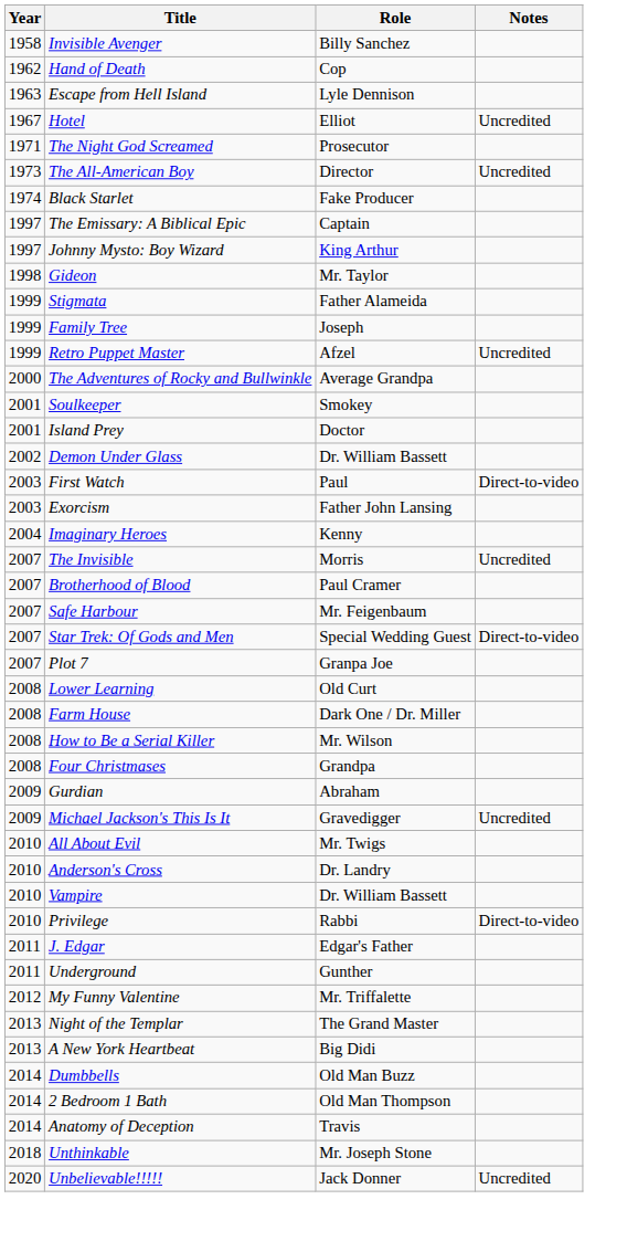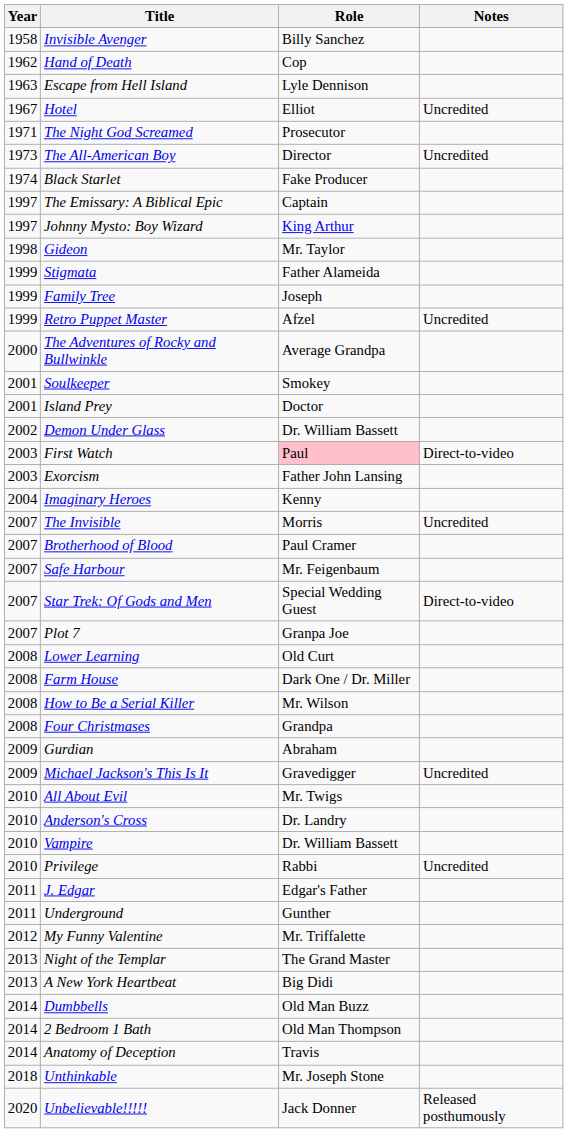 <table class="wikitable sortable">
 <tr>
 <th>Year</th>
 <th>Title</th>
 <th>Role</th>
 <th>Notes</th>
 </tr>
 <tr>
 <td>1958</td>
 <td><em><a href='#'>Invisible Avenger</a></em></td>
 <td>Billy Sanchez</td>
 <td></td>
 </tr>
 <tr>
 <td>1962</td>
 <td><a href='#'><em>Hand of Death</em></a></td>
 <td>Cop</td>
 <td></td>
 </tr>
 <tr>
 <td>1963</td>
 <td><em>Escape from Hell Island</em></td>
 <td>Lyle Dennison</td>
 <td></td>
 </tr>
 <tr>
 <td>1967</td>
 <td><a href='#'><em>Hotel</em></a></td>
 <td>Elliot</td>
 <td>Uncredited</td>
 </tr>
 <tr>
 <td>1971</td>
 <td><em><a href='#'>The Night God Screamed</a></em></td>
 <td>Prosecutor</td>
 <td></td>
 </tr>
 <tr>
 <td>1973</td>
 <td><a href='#'><em>The All-American Boy</em></a></td>
 <td>Director</td>
 <td>Uncredited</td>
 </tr>
 <tr>
 <td>1974</td>
 <td><em>Black Starlet</em></td>
 <td>Fake Producer</td>
 <td></td>
 </tr>
 <tr>
 <td>1997</td>
 <td><em>The Emissary: A Biblical Epic</em></td>
 <td>Captain</td>
 <td></td>
 </tr>
 <tr>
 <td>1997</td>
 <td><em>Johnny Mysto: Boy Wizard</em></td>
 <td><a href='#'>King Arthur</a></td>
 <td></td>
 </tr>
 <tr>
 <td>1998</td>
 <td><a href='#'><em>Gideon</em></a></td>
 <td>Mr. Taylor</td>
 <td></td>
 </tr>
 <tr>
 <td>1999</td>
 <td><a href='#'><em>Stigmata</em></a></td>
 <td>Father Alameida</td>
 <td></td>
 </tr>
 <tr>
 <td>1999</td>
 <td><a href='#'><em>Family Tree</em></a></td>
 <td>Joseph</td>
 <td></td>
 </tr>
 <tr>
 <td>1999</td>
 <td><em><a href='#'>Retro Puppet Master</a></em></td>
 <td>Afzel</td>
 <td>Uncredited</td>
 </tr>
 <tr>
 <td>2000</td>
 <td><a href='#'><em>The Adventures of Rocky and Bullwinkle</em></a></td>
 <td>Average Grandpa</td>
 <td></td>
 </tr>
 <tr>
 <td>2001</td>
 <td><em><a href='#'>Soulkeeper</a></em></td>
 <td>Smokey</td>
 <td></td>
 </tr>
 <tr>
 <td>2001</td>
 <td><em>Island Prey</em></td>
 <td>Doctor</td>
 <td></td>
 </tr>
 <tr>
 <td>2002</td>
 <td><em><a href='#'>Demon Under Glass</a></em></td>
 <td>Dr. William Bassett</td>
 <td></td>
 </tr>
 <tr>
 <td>2003</td>
 <td><em>First Watch</em></td>
-<td>Paul</td>
+<td style="background: pink;">Paul</td>
 <td>Direct-to-video</td>
 </tr>
 <tr>
 <td>2003</td>
 <td><em>Exorcism</em></td>
 <td>Father John Lansing</td>
 <td></td>
 </tr>
 <tr>
 <td>2004</td>
 <td><em><a href='#'>Imaginary Heroes</a></em></td>
 <td>Kenny</td>
 <td></td>
 </tr>
 <tr>
 <td>2007</td>
 <td><a href='#'><em>The Invisible</em></a></td>
 <td>Morris</td>
 <td>Uncredited</td>
 </tr>
 <tr>
 <td>2007</td>
 <td><em><a href='#'>Brotherhood of Blood</a></em></td>
 <td>Paul Cramer</td>
 <td></td>
 </tr>
 <tr>
 <td>2007</td>
 <td><a href='#'><em>Safe Harbour</em></a></td>
 <td>Mr. Feigenbaum</td>
 <td></td>
 </tr>
 <tr>
 <td>2007</td>
 <td><em><a href='#'>Star Trek: Of Gods and Men</a></em></td>
 <td>Special Wedding Guest</td>
 <td>Direct-to-video</td>
 </tr>
 <tr>
 <td>2007</td>
 <td><em>Plot 7</em></td>
 <td>Granpa Joe</td>
 <td></td>
 </tr>
 <tr>
 <td>2008</td>
 <td><em><a href='#'>Lower Learning</a></em></td>
 <td>Old Curt</td>
 <td></td>
 </tr>
 <tr>
 <td>2008</td>
 <td><a href='#'><em>Farm House</em></a></td>
 <td>Dark One / Dr. Miller</td>
 <td></td>
 </tr>
 <tr>
 <td>2008</td>
 <td><em><a href='#'>How to Be a Serial Killer</a></em></td>
 <td>Mr. Wilson</td>
 <td></td>
 </tr>
 <tr>
 <td>2008</td>
 <td><em><a href='#'>Four Christmases</a></em></td>
 <td>Grandpa</td>
 <td></td>
 </tr>
 <tr>
 <td>2009</td>
 <td><em>Gurdian</em></td>
 <td>Abraham</td>
 <td></td>
 </tr>
 <tr>
 <td>2009</td>
 <td><em><a href='#'>Michael Jackson's This Is It</a></em></td>
 <td>Gravedigger</td>
 <td>Uncredited</td>
 </tr>
 <tr>
 <td>2010</td>
 <td><em><a href='#'>All About Evil</a></em></td>
 <td>Mr. Twigs</td>
 <td></td>
 </tr>
 <tr>
 <td>2010</td>
 <td><em><a href='#'>Anderson's Cross</a></em></td>
 <td>Dr. Landry</td>
 <td></td>
 </tr>
 <tr>
 <td>2010</td>
 <td><a href='#'><em>Vampire</em></a></td>
 <td>Dr. William Bassett</td>
 <td></td>
 </tr>
 <tr>
 <td>2010</td>
 <td><em>Privilege</em></td>
 <td>Rabbi</td>
-<td>Direct-to-video</td>
+<td>Uncredited</td>
 </tr>
 <tr>
 <td>2011</td>
 <td><em><a href='#'>J. Edgar</a></em></td>
 <td>Edgar's Father</td>
 <td></td>
 </tr>
 <tr>
 <td>2011</td>
 <td><em>Underground</em></td>
 <td>Gunther</td>
 <td></td>
 </tr>
 <tr>
 <td>2012</td>
 <td><em>My Funny Valentine</em></td>
 <td>Mr. Triffalette</td>
 <td></td>
 </tr>
 <tr>
 <td>2013</td>
 <td><em>Night of the Templar</em></td>
 <td>The Grand Master</td>
 <td></td>
 </tr>
 <tr>
 <td>2013</td>
 <td><em>A New York Heartbeat</em></td>
 <td>Big Didi</td>
 <td></td>
 </tr>
 <tr>
 <td>2014</td>
 <td><a href='#'><em>Dumbbells</em></a></td>
 <td>Old Man Buzz</td>
 <td></td>
 </tr>
 <tr>
 <td>2014</td>
 <td><em>2 Bedroom 1 Bath</em></td>
 <td>Old Man Thompson</td>
 <td></td>
 </tr>
 <tr>
 <td>2014</td>
 <td><em>Anatomy of Deception</em></td>
 <td>Travis</td>
 <td></td>
 </tr>
 <tr>
 <td>2018</td>
 <td><em><a href='#'>Unthinkable</a></em></td>
 <td>Mr. Joseph Stone</td>
 <td></td>
 </tr>
 <tr>
 <td>2020</td>
 <td><em><a href='#'>Unbelievable!!!!!</a></em></td>
 <td>Jack Donner</td>
-<td>Uncredited</td>
+<td>Released posthumously</td>
 </tr>
 </table>
